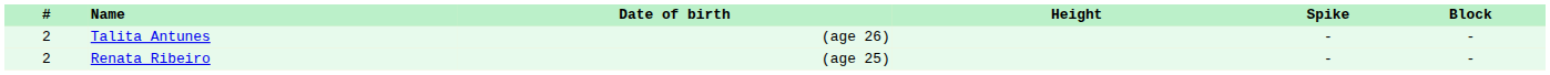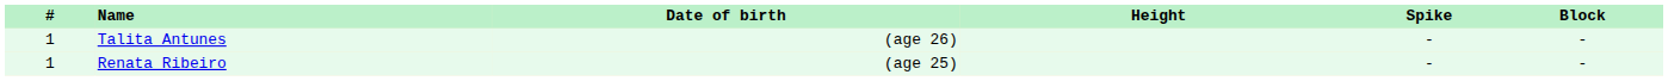 <table border=0 cellpadding=2 cellspacing=0  |- bgcolor=#FFECCE style="text-align:center; font-size:90%;" width=100%>
 <tr bgcolor=#BBF0C9>
 <th width=5%>#</th>
 <th width=22% align=left>Name</th>
 <th width=26%>Date of birth</th>
 <th width=22%>Height</th>
 <th width=8%>Spike</th>
 <th width=9%>Block</th>
 </tr>
 <tr bgcolor=#E7FAEC>
-<td>2</td>
+<td>1</td>
 <td align=left><a href='#'>Talita Antunes</a></td>
 <td align=right> (age 26)</td>
 <td></td>
 <td>-</td>
 <td>-</td>
 </tr>
 <tr bgcolor=#E7FAEC>
-<td>2</td>
+<td>1</td>
 <td align=left><a href='#'>Renata Ribeiro</a></td>
 <td align=right> (age 25)</td>
 <td></td>
 <td>-</td>
 <td>-</td>
 </tr>
 </table>
